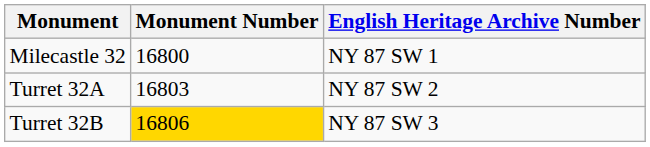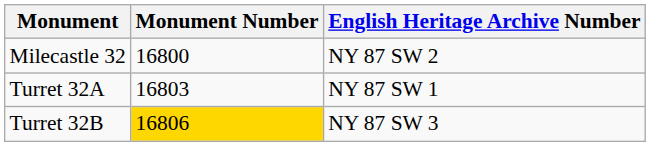 <table class="wikitable">
 <tr>
 <th>Monument</th>
 <th>Monument Number</th>
 <th><a href='#'>English Heritage Archive</a> Number</th>
 </tr>
 <tr>
 <td>Milecastle 32</td>
 <td>16800</td>
-<td>NY 87 SW 1</td>
+<td>NY 87 SW 2</td>
 </tr>
 <tr>
 <td>Turret 32A</td>
 <td>16803</td>
-<td>NY 87 SW 2</td>
+<td>NY 87 SW 1</td>
 </tr>
 <tr>
 <td>Turret 32B</td>
 <td style="background: gold;">16806</td>
 <td>NY 87 SW 3</td>
 </tr>
 </table>
